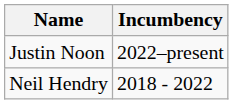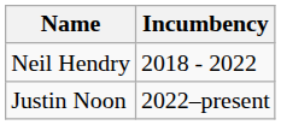 <table class="wikitable sortable">
 <tr>
 <th>Name</th>
 <th>Incumbency</th>
 </tr>
 <tr>
+<td>Neil Hendry</td>
+<td>2018 - 2022</td>
+</tr>
+<tr>
 <td>Justin Noon</td>
 <td>2022–present</td>
 </tr>
-<tr>
-<td>Neil Hendry</td>
-<td>2018 - 2022</td>
-</tr>
 </table>
